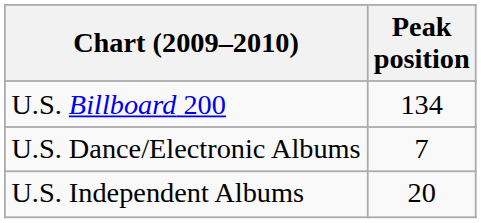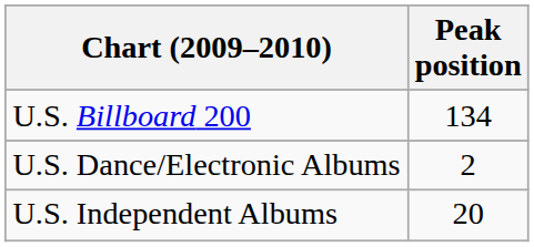 <table class="wikitable sortable">
 <tr>
 <th>Chart (2009–2010)</th>
 <th>Peak<br>position</th>
 </tr>
 <tr>
 <td>U.S. <a href='#'><em>Billboard</em> 200</a></td>
 <td style="text-align:center;">134</td>
 </tr>
 <tr>
 <td>U.S. Dance/Electronic Albums</td>
-<td style="text-align:center;">7</td>
+<td style="text-align:center;">2</td>
 </tr>
 <tr>
 <td>U.S. Independent Albums</td>
 <td style="text-align:center;">20</td>
 </tr>
 </table>
